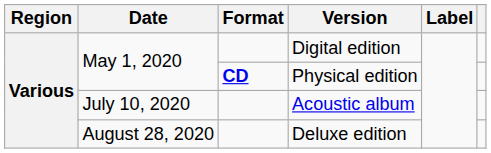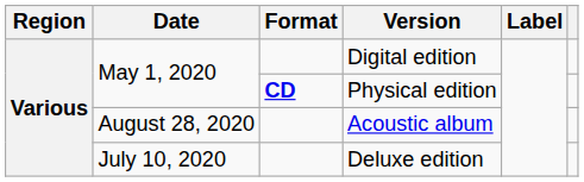 <table class="wikitable plainrowheaders">
 <tr>
 <th scope="col">Region</th>
 <th scope="col">Date</th>
 <th scope="col">Format</th>
 <th scope="col">Version</th>
 <th scope="col">Label</th>
 <th scope="col"></th>
 </tr>
 <tr>
 <th scope="row" rowspan="4">Various</th>
 <td rowspan="2">May 1, 2020</td>
 <td></td>
 <td>Digital edition</td>
 <td rowspan="4"></td>
 <td style="text-align:center;"></td>
 </tr>
 <tr>
 <td><strong><a href='#'>CD</a></strong></td>
 <td>Physical edition</td>
 <td style="text-align:center;"></td>
 </tr>
 <tr>
-<td>July 10, 2020</td>
+<td>August 28, 2020</td>
 <td rowspan="1"></td>
 <td><a href='#'>Acoustic album</a></td>
 <td style="text-align:center;"></td>
 </tr>
 <tr>
-<td>August 28, 2020</td>
+<td>July 10, 2020</td>
 <td rowspan="1"></td>
 <td>Deluxe edition</td>
 <td style="text-align:center;"></td>
 </tr>
 </table>
